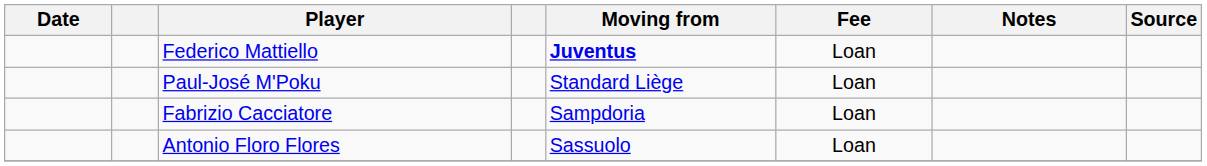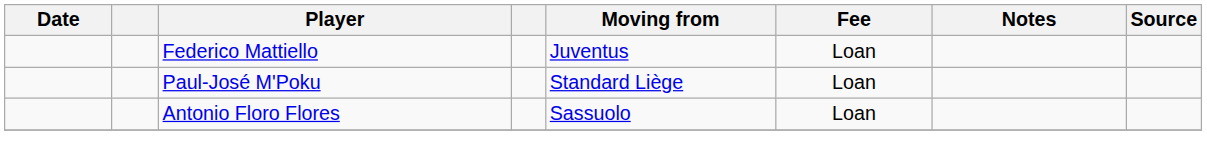 <table class="wikitable sortable">
 <tr>
 <th style="width:80px;">Date</th>
 <th style="width:30px;"></th>
 <th style="width:280px;">Player</th>
 <th style="width:20px;"></th>
 <th style="width:180px;">Moving from</th>
 <th style="width:120px;" class="unsortable">Fee</th>
 <th style="width:150px;" class="unsortable">Notes</th>
 <th style="width:10px;">Source</th>
 </tr>
 <tr>
 <td></td>
 <td align=center></td>
 <td> <a href='#'>Federico Mattiello</a></td>
 <td align=center></td>
-<td><strong> <a href='#'>Juventus</a></strong></td>
+<td> <a href='#'>Juventus</a></td>
 <td align=center>Loan</td>
 <td align=center></td>
 <td></td>
 </tr>
 <tr>
 <td></td>
 <td align=center></td>
 <td> <a href='#'>Paul-José M'Poku</a></td>
 <td align=center></td>
 <td> <a href='#'>Standard Liège</a></td>
 <td align=center>Loan</td>
 <td align=center></td>
 <td></td>
 </tr>
 <tr>
 <td></td>
 <td align=center></td>
-<td> <a href='#'>Fabrizio Cacciatore</a></td>
-<td align=center></td>
-<td> <a href='#'>Sampdoria</a></td>
-<td align=center>Loan</td>
-<td align=center></td>
-<td></td>
-</tr>
-<tr>
-<td></td>
-<td align=center></td>
 <td> <a href='#'>Antonio Floro Flores</a></td>
 <td align=center></td>
 <td> <a href='#'>Sassuolo</a></td>
 <td align=center>Loan</td>
 <td align=center></td>
 <td></td>
 </tr>
 <tr>
 </tr>
 </table>
